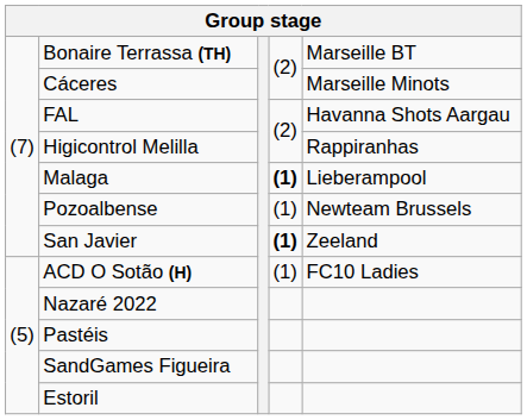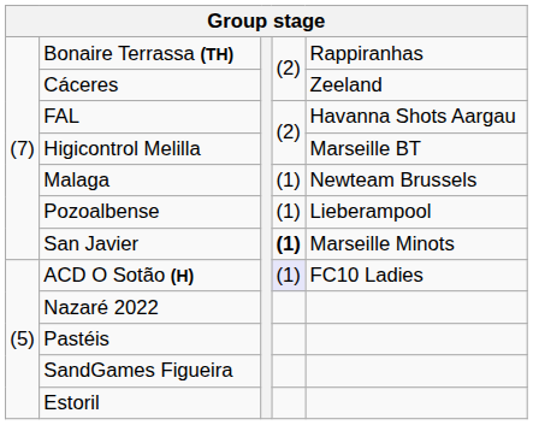 <table class="wikitable">
 <tr>
 <th colspan="5">Group stage</th>
 </tr>
 <tr>
 <td rowspan="7"> (7)</td>
 <td width="170">Bonaire Terrassa <small><strong>(TH)</strong></small></td>
 <th rowspan="12" width="1"></th>
 <td rowspan="2"> (2)</td>
-<td width="170">Marseille BT</td>
+<td>Rappiranhas</td>
 </tr>
 <tr>
 <td>Cáceres</td>
-<td>Marseille Minots</td>
+<td>Zeeland</td>
 </tr>
 <tr>
 <td>FAL</td>
 <td rowspan="2"> (2)</td>
 <td>Havanna Shots Aargau</td>
 </tr>
 <tr>
 <td>Higicontrol Melilla</td>
-<td>Rappiranhas</td>
+<td width="170">Marseille BT</td>
 </tr>
 <tr>
 <td>Malaga</td>
-<td><strong> (1)</strong></td>
-<td>Lieberampool</td>
+<td> (1)</td>
+<td>Newteam Brussels</td>
 </tr>
 <tr>
 <td>Pozoalbense</td>
 <td> (1)</td>
-<td>Newteam Brussels</td>
+<td>Lieberampool</td>
 </tr>
 <tr>
 <td>San Javier</td>
 <td><strong> (1)</strong></td>
-<td>Zeeland</td>
+<td>Marseille Minots</td>
 </tr>
 <tr>
 <td rowspan="5"> (5)</td>
 <td>ACD O Sotão <small><strong>(H)</strong></small></td>
-<td> (1)</td>
+<td style="background: lavender;"> (1)</td>
 <td>FC10 Ladies</td>
 </tr>
 <tr>
 <td>Nazaré 2022</td>
 <td></td>
 <td></td>
 </tr>
 <tr>
 <td>Pastéis</td>
 <td></td>
 <td></td>
 </tr>
 <tr>
 <td>SandGames Figueira</td>
 <td></td>
 <td></td>
 </tr>
 <tr>
 <td>Estoril</td>
 <td></td>
 <td></td>
 </tr>
 </table>
